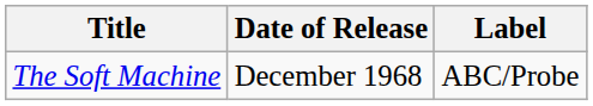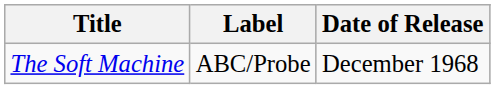 <table class="wikitable">
 <tr>
 <th><strong>Title</strong></th>
+<th><strong>Label</strong></th>
 <th><strong>Date of Release</strong></th>
-<th><strong>Label</strong></th>
 </tr>
 <tr>
 <td><em><a href='#'>The Soft Machine</a></em></td>
+<td>ABC/Probe</td>
 <td>December 1968</td>
-<td>ABC/Probe</td>
 </tr>
 </table>
